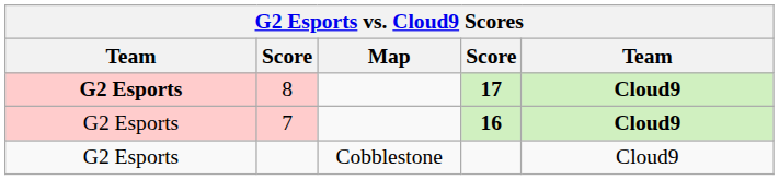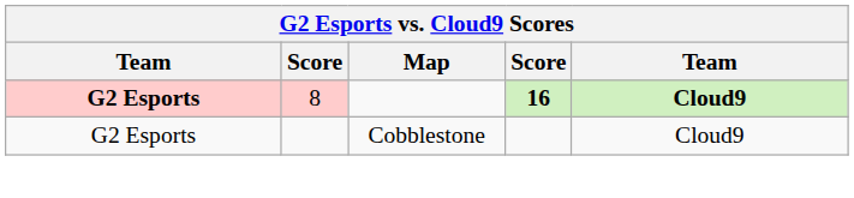 <table class="wikitable" style="text-align: center;">
 <tr>
 <th colspan=5><a href='#'>G2 Esports</a> vs.  <a href='#'>Cloud9</a> Scores</th>
 </tr>
 <tr>
 <th width="181px">Team</th>
 <th width="20px">Score</th>
 <th width="100px">Map</th>
 <th width="20px">Score</th>
 <th width="181px">Team</th>
 </tr>
 <tr>
 <td style="background: #FFCCCC;"><strong>G2 Esports</strong></td>
 <td style="background: #FFCCCC;">8</td>
 <td></td>
-<td style="background: #D0F0C0;"><strong>17</strong></td>
-<td style="background: #D0F0C0;"><strong>Cloud9</strong></td>
-</tr>
-<tr>
-<td style="background: #FFCCCC;">G2 Esports</td>
-<td style="background: #FFCCCC;">7</td>
-<td></td>
 <td style="background: #D0F0C0;"><strong>16</strong></td>
 <td style="background: #D0F0C0;"><strong>Cloud9</strong></td>
 </tr>
 <tr>
 <td>G2 Esports</td>
 <td></td>
 <td>Cobblestone</td>
 <td></td>
 <td>Cloud9</td>
 </tr>
 </table>
